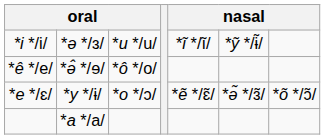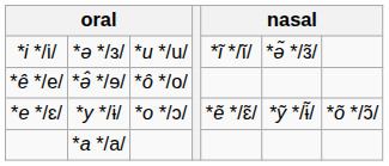 <table class="wikitable" style="text-align: center;">
 <tr>
 <th colspan="3">oral</th>
 <th rowspan="5"></th>
 <th colspan="3">nasal</th>
 </tr>
 <tr>
 <td><em>*i</em> */i/</td>
 <td>*<em>ə</em> */ɜ/</td>
 <td>*<em>u</em> */u/</td>
 <td>*<em>ĩ</em> */ĩ/</td>
-<td><em>*ỹ</em> */ɨ̃/</td>
+<td>*<em>ə̃</em> */ɜ̃/</td>
 <td></td>
 </tr>
 <tr>
 <td>*<em>ê</em> */e/</td>
 <td>*<em>ə̂</em> */ɘ/</td>
 <td>*<em>ô</em> */o/</td>
 <td></td>
 <td></td>
 <td></td>
 </tr>
 <tr>
 <td>*<em>e</em> */ɛ/</td>
 <td>*<em>y</em> */ɨ/</td>
 <td>*<em>o</em> */ɔ/</td>
 <td>*<em>ẽ</em> */ɛ̃/</td>
-<td>*<em>ə̃</em> */ɜ̃/</td>
+<td><em>*ỹ</em> */ɨ̃/</td>
 <td>*<em>õ</em> */ɔ̃/</td>
 </tr>
 <tr>
 <td></td>
 <td>*<em>a</em> */a/</td>
 <td></td>
 <td></td>
 <td></td>
 <td></td>
 </tr>
 </table>
